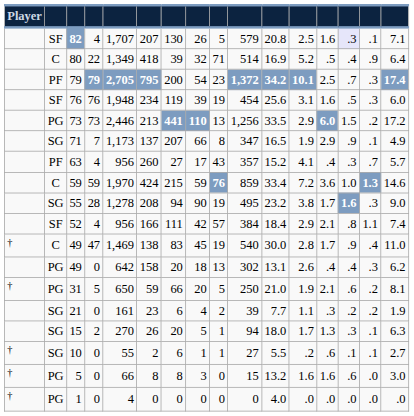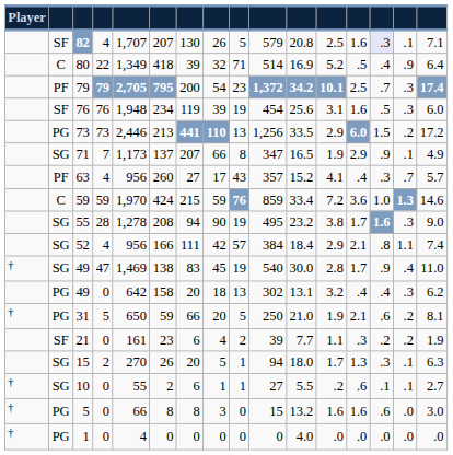 <table class="wikitable sortable" style="font-size: 95%; text-align:right;">
 <tr>
 <th style="background:#0C2340; color:#CED9E5; border-top:#7D9CC0 3px solid; border-bottom:#7D9CC0 3px solid;">Player</th>
 <th style="background:#0C2340; color:#CED9E5; border-top:#7D9CC0 3px solid; border-bottom:#7D9CC0 3px solid;"></th>
 <th style="background:#0C2340; color:#CED9E5; border-top:#7D9CC0 3px solid; border-bottom:#7D9CC0 3px solid;"></th>
 <th style="background:#0C2340; color:#CED9E5; border-top:#7D9CC0 3px solid; border-bottom:#7D9CC0 3px solid;"></th>
 <th style="background:#0C2340; color:#CED9E5; border-top:#7D9CC0 3px solid; border-bottom:#7D9CC0 3px solid;"></th>
 <th style="background:#0C2340; color:#CED9E5; border-top:#7D9CC0 3px solid; border-bottom:#7D9CC0 3px solid;"></th>
 <th style="background:#0C2340; color:#CED9E5; border-top:#7D9CC0 3px solid; border-bottom:#7D9CC0 3px solid;"></th>
 <th style="background:#0C2340; color:#CED9E5; border-top:#7D9CC0 3px solid; border-bottom:#7D9CC0 3px solid;"></th>
 <th style="background:#0C2340; color:#CED9E5; border-top:#7D9CC0 3px solid; border-bottom:#7D9CC0 3px solid;"></th>
 <th style="background:#0C2340; color:#CED9E5; border-top:#7D9CC0 3px solid; border-bottom:#7D9CC0 3px solid;"></th>
 <th style="background:#0C2340; color:#CED9E5; border-top:#7D9CC0 3px solid; border-bottom:#7D9CC0 3px solid;"></th>
 <th style="background:#0C2340; color:#CED9E5; border-top:#7D9CC0 3px solid; border-bottom:#7D9CC0 3px solid;"></th>
 <th style="background:#0C2340; color:#CED9E5; border-top:#7D9CC0 3px solid; border-bottom:#7D9CC0 3px solid;"></th>
 <th style="background:#0C2340; color:#CED9E5; border-top:#7D9CC0 3px solid; border-bottom:#7D9CC0 3px solid;"></th>
 <th style="background:#0C2340; color:#CED9E5; border-top:#7D9CC0 3px solid; border-bottom:#7D9CC0 3px solid;"></th>
 <th style="background:#0C2340; color:#CED9E5; border-top:#7D9CC0 3px solid; border-bottom:#7D9CC0 3px solid;"></th>
 </tr>
 <tr>
 <td style="text-align:left;"></td>
 <td style="text-align:center;">SF</td>
 <td style="background:#7D9CC0; color:#FFFFFF;"><strong>82</strong></td>
 <td>4</td>
 <td>1,707</td>
 <td>207</td>
 <td>130</td>
 <td>26</td>
 <td>5</td>
 <td>579</td>
 <td>20.8</td>
 <td>2.5</td>
 <td>1.6</td>
 <td style="background: lavender;">.3</td>
 <td>.1</td>
 <td>7.1</td>
 </tr>
 <tr>
 <td style="text-align:left;"></td>
 <td style="text-align:center;">C</td>
 <td>80</td>
 <td>22</td>
 <td>1,349</td>
 <td>418</td>
 <td>39</td>
 <td>32</td>
 <td>71</td>
 <td>514</td>
 <td>16.9</td>
 <td>5.2</td>
 <td>.5</td>
 <td>.4</td>
 <td>.9</td>
 <td>6.4</td>
 </tr>
 <tr>
 <td style="text-align:left;"></td>
 <td style="text-align:center;">PF</td>
 <td>79</td>
 <td style="background:#7D9CC0; color:#FFFFFF;"><strong>79</strong></td>
 <td style="background:#7D9CC0; color:#FFFFFF;"><strong>2,705</strong></td>
 <td style="background:#7D9CC0; color:#FFFFFF;"><strong>795</strong></td>
 <td>200</td>
 <td>54</td>
 <td>23</td>
 <td style="background:#7D9CC0; color:#FFFFFF;"><strong>1,372</strong></td>
 <td style="background:#7D9CC0; color:#FFFFFF;"><strong>34.2</strong></td>
 <td style="background:#7D9CC0; color:#FFFFFF;"><strong>10.1</strong></td>
 <td>2.5</td>
 <td>.7</td>
 <td>.3</td>
 <td style="background:#7D9CC0; color:#FFFFFF;"><strong>17.4</strong></td>
 </tr>
 <tr>
 <td style="text-align:left;"></td>
 <td style="text-align:center;">SF</td>
 <td>76</td>
 <td>76</td>
 <td>1,948</td>
 <td>234</td>
 <td>119</td>
 <td>39</td>
 <td>19</td>
 <td>454</td>
 <td>25.6</td>
 <td>3.1</td>
 <td>1.6</td>
 <td>.5</td>
 <td>.3</td>
 <td>6.0</td>
 </tr>
 <tr>
 <td style="text-align:left;"></td>
 <td style="text-align:center;">PG</td>
 <td>73</td>
 <td>73</td>
 <td>2,446</td>
 <td>213</td>
 <td style="background:#7D9CC0; color:#FFFFFF;"><strong>441</strong></td>
 <td style="background:#7D9CC0; color:#FFFFFF;"><strong>110</strong></td>
 <td>13</td>
 <td>1,256</td>
 <td>33.5</td>
 <td>2.9</td>
 <td style="background:#7D9CC0; color:#FFFFFF;"><strong>6.0</strong></td>
 <td>1.5</td>
 <td>.2</td>
 <td>17.2</td>
 </tr>
 <tr>
 <td style="text-align:left;"></td>
 <td style="text-align:center;">SG</td>
 <td>71</td>
 <td>7</td>
 <td>1,173</td>
 <td>137</td>
 <td>207</td>
 <td>66</td>
 <td>8</td>
 <td>347</td>
 <td>16.5</td>
 <td>1.9</td>
 <td>2.9</td>
 <td>.9</td>
 <td>.1</td>
 <td>4.9</td>
 </tr>
 <tr>
 <td style="text-align:left;"></td>
 <td style="text-align:center;">PF</td>
 <td>63</td>
 <td>4</td>
 <td>956</td>
 <td>260</td>
 <td>27</td>
 <td>17</td>
 <td>43</td>
 <td>357</td>
 <td>15.2</td>
 <td>4.1</td>
 <td>.4</td>
 <td>.3</td>
 <td>.7</td>
 <td>5.7</td>
 </tr>
 <tr>
 <td style="text-align:left;"></td>
 <td style="text-align:center;">C</td>
 <td>59</td>
 <td>59</td>
 <td>1,970</td>
 <td>424</td>
 <td>215</td>
 <td>59</td>
 <td style="background:#7D9CC0; color:#FFFFFF;"><strong>76</strong></td>
 <td>859</td>
 <td>33.4</td>
 <td>7.2</td>
 <td>3.6</td>
 <td>1.0</td>
 <td style="background:#7D9CC0; color:#FFFFFF;"><strong>1.3</strong></td>
 <td>14.6</td>
 </tr>
 <tr>
 <td style="text-align:left;"></td>
 <td style="text-align:center;">SG</td>
 <td>55</td>
 <td>28</td>
 <td>1,278</td>
 <td>208</td>
 <td>94</td>
 <td>90</td>
 <td>19</td>
 <td>495</td>
 <td>23.2</td>
 <td>3.8</td>
 <td>1.7</td>
 <td style="background:#7D9CC0; color:#FFFFFF;"><strong>1.6</strong></td>
 <td>.3</td>
 <td>9.0</td>
 </tr>
 <tr>
 <td style="text-align:left;"></td>
-<td style="text-align:center;">SF</td>
+<td style="text-align:center;">SG</td>
 <td>52</td>
 <td>4</td>
 <td>956</td>
 <td>166</td>
 <td>111</td>
 <td>42</td>
 <td>57</td>
 <td>384</td>
 <td>18.4</td>
 <td>2.9</td>
 <td>2.1</td>
 <td>.8</td>
 <td>1.1</td>
 <td>7.4</td>
 </tr>
 <tr>
 <td style="text-align:left;"><sup>†</sup></td>
-<td style="text-align:center;">C</td>
+<td style="text-align:center;">SG</td>
 <td>49</td>
 <td>47</td>
 <td>1,469</td>
 <td>138</td>
 <td>83</td>
 <td>45</td>
 <td>19</td>
 <td>540</td>
 <td>30.0</td>
 <td>2.8</td>
 <td>1.7</td>
 <td>.9</td>
 <td>.4</td>
 <td>11.0</td>
 </tr>
 <tr>
 <td style="text-align:left;"></td>
 <td style="text-align:center;">PG</td>
 <td>49</td>
 <td>0</td>
 <td>642</td>
 <td>158</td>
 <td>20</td>
 <td>18</td>
 <td>13</td>
 <td>302</td>
 <td>13.1</td>
-<td>2.6</td>
+<td>3.2</td>
 <td>.4</td>
 <td>.4</td>
 <td>.3</td>
 <td>6.2</td>
 </tr>
 <tr>
 <td style="text-align:left;"><sup>†</sup></td>
 <td style="text-align:center;">PG</td>
 <td>31</td>
 <td>5</td>
 <td>650</td>
 <td>59</td>
 <td>66</td>
 <td>20</td>
 <td>5</td>
 <td>250</td>
 <td>21.0</td>
 <td>1.9</td>
 <td>2.1</td>
 <td>.6</td>
 <td>.2</td>
 <td>8.1</td>
 </tr>
 <tr>
 <td style="text-align:left;"></td>
-<td style="text-align:center;">SG</td>
+<td style="text-align:center;">SF</td>
 <td>21</td>
 <td>0</td>
 <td>161</td>
 <td>23</td>
 <td>6</td>
 <td>4</td>
 <td>2</td>
 <td>39</td>
 <td>7.7</td>
 <td>1.1</td>
 <td>.3</td>
 <td>.2</td>
 <td>.2</td>
 <td>1.9</td>
 </tr>
 <tr>
 <td style="text-align:left;"></td>
 <td style="text-align:center;">SG</td>
 <td>15</td>
 <td>2</td>
 <td>270</td>
 <td>26</td>
 <td>20</td>
 <td>5</td>
 <td>1</td>
 <td>94</td>
 <td>18.0</td>
 <td>1.7</td>
 <td>1.3</td>
 <td>.3</td>
 <td>.1</td>
 <td>6.3</td>
 </tr>
 <tr>
 <td style="text-align:left;"><sup>†</sup></td>
 <td style="text-align:center;">SG</td>
 <td>10</td>
 <td>0</td>
 <td>55</td>
 <td>2</td>
 <td>6</td>
 <td>1</td>
 <td>1</td>
 <td>27</td>
 <td>5.5</td>
 <td>.2</td>
 <td>.6</td>
 <td>.1</td>
 <td>.1</td>
 <td>2.7</td>
 </tr>
 <tr>
 <td style="text-align:left;"><sup>†</sup></td>
 <td style="text-align:center;">PG</td>
 <td>5</td>
 <td>0</td>
 <td>66</td>
 <td>8</td>
 <td>8</td>
 <td>3</td>
 <td>0</td>
 <td>15</td>
 <td>13.2</td>
 <td>1.6</td>
 <td>1.6</td>
 <td>.6</td>
 <td>.0</td>
 <td>3.0</td>
 </tr>
 <tr>
 <td style="text-align:left;"><sup>†</sup></td>
 <td style="text-align:center;">PG</td>
 <td>1</td>
 <td>0</td>
 <td>4</td>
 <td>0</td>
 <td>0</td>
 <td>0</td>
 <td>0</td>
 <td>0</td>
 <td>4.0</td>
 <td>.0</td>
 <td>.0</td>
 <td>.0</td>
 <td>.0</td>
 <td>.0</td>
 </tr>
 </table>
